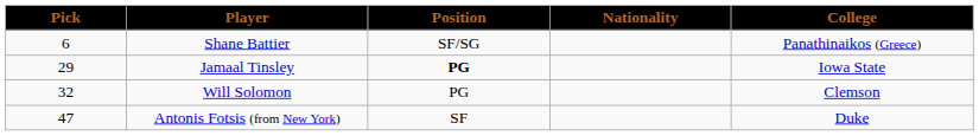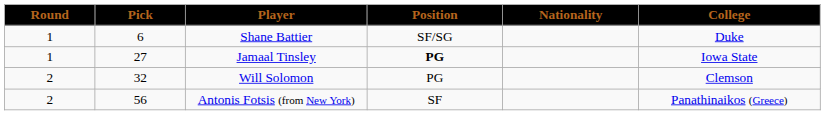 <table class="wikitable sortable sortable">
 <tr>
+<th style="background:#000000; color:#B5651D" width="10%">Round</th>
 <th style="background:#000000; color:#B5651D" width="10%">Pick</th>
 <th style="background:#000000; color:#B5651D" width="20%">Player</th>
 <th style="background:#000000; color:#B5651D" width="15%">Position</th>
 <th style="background:#000000; color:#B5651D" width="15%">Nationality</th>
 <th style="background:#000000; color:#B5651D" width="20%">College</th>
 </tr>
 <tr style="text-align: center">
+<td>1</td>
 <td>6</td>
 <td><a href='#'>Shane Battier</a></td>
 <td>SF/SG</td>
 <td></td>
-<td><a href='#'>Panathinaikos</a> <small>(<a href='#'>Greece</a>)</small></td>
+<td><a href='#'>Duke</a></td>
 </tr>
 <tr style="text-align: center">
-<td>29</td>
+<td>1</td>
+<td>27</td>
 <td><a href='#'>Jamaal Tinsley</a></td>
 <td><strong>PG</strong></td>
 <td></td>
 <td><a href='#'>Iowa State</a></td>
 </tr>
 <tr style="text-align: center">
+<td>2</td>
 <td>32</td>
 <td><a href='#'>Will Solomon</a></td>
 <td>PG</td>
 <td></td>
 <td><a href='#'>Clemson</a></td>
 </tr>
 <tr style="text-align: center">
-<td>47</td>
+<td>2</td>
+<td>56</td>
 <td><a href='#'>Antonis Fotsis</a> <small>(from <a href='#'>New York</a>)</small></td>
 <td>SF</td>
 <td></td>
-<td><a href='#'>Duke</a></td>
+<td><a href='#'>Panathinaikos</a> <small>(<a href='#'>Greece</a>)</small></td>
 </tr>
 </table>
